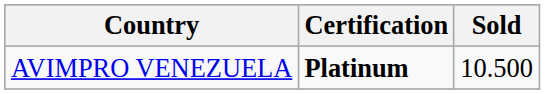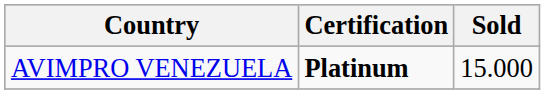 <table class="wikitable sortable">
 <tr>
 <th>Country</th>
 <th>Certification</th>
 <th>Sold</th>
 </tr>
 <tr>
 <td><a href='#'>AVIMPRO VENEZUELA</a></td>
 <td><strong>Platinum</strong></td>
-<td>10.500</td>
+<td>15.000</td>
 </tr>
 </table>
